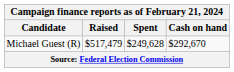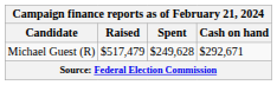 <table class="wikitable sortable">
 <tr>
 <th colspan=4>Campaign finance reports as of February 21, 2024</th>
 </tr>
 <tr style="text-align:center;">
 <th>Candidate</th>
 <th>Raised</th>
 <th>Spent</th>
 <th>Cash on hand</th>
 </tr>
 <tr>
 <td>Michael Guest (R)</td>
 <td>$517,479</td>
 <td>$249,628</td>
-<td>$292,670</td>
+<td>$292,671</td>
 </tr>
 <tr>
 <th colspan="4"><small>Source: <a href='#'>Federal Election Commission</a></small></th>
 </tr>
 </table>
